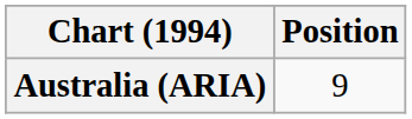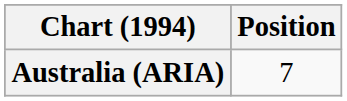 <table class="wikitable plainrowheaders" style="text-align:center">
 <tr>
 <th>Chart (1994)</th>
 <th>Position</th>
 </tr>
 <tr>
 <th scope="row">Australia (ARIA)</th>
-<td>9</td>
+<td>7</td>
 </tr>
 </table>
